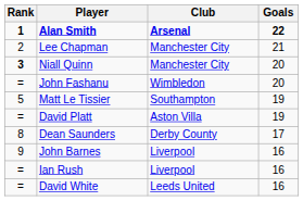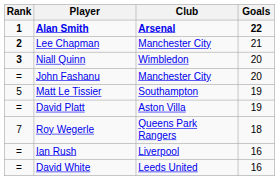 <table class="wikitable" style="text-align: left;">
 <tr>
 <th width=20>Rank</th>
 <th width=155>Player</th>
 <th width=155>Club</th>
 <th width=50>Goals</th>
 </tr>
 <tr>
 <td align=center><strong>1</strong></td>
 <td> <strong> <a href='#'>Alan Smith</a> </strong></td>
 <td><strong> <a href='#'>Arsenal</a> </strong></td>
 <td align=center><strong>22</strong></td>
 </tr>
 <tr>
-<td align=center>2</td>
+<td align=center><strong>2</strong></td>
 <td> <a href='#'>Lee Chapman</a></td>
 <td><a href='#'>Manchester City</a></td>
 <td align=center>21</td>
 </tr>
 <tr>
 <td align=center><strong>3</strong></td>
 <td> <a href='#'>Niall Quinn</a></td>
-<td><a href='#'>Manchester City</a></td>
+<td><a href='#'>Wimbledon</a></td>
 <td align=center>20</td>
 </tr>
 <tr>
 <td align=center>=</td>
 <td> <a href='#'>John Fashanu</a></td>
-<td><a href='#'>Wimbledon</a></td>
+<td><a href='#'>Manchester City</a></td>
 <td align=center>20</td>
 </tr>
 <tr>
 <td align=center>5</td>
 <td> <a href='#'>Matt Le Tissier</a></td>
 <td><a href='#'>Southampton</a></td>
 <td align=center>19</td>
 </tr>
 <tr>
 <td align=center>=</td>
 <td> <a href='#'>David Platt</a></td>
 <td><a href='#'>Aston Villa</a></td>
 <td align=center>19</td>
 </tr>
 <tr>
-<td align=center>8</td>
-<td> <a href='#'>Dean Saunders</a></td>
-<td><a href='#'>Derby County</a></td>
-<td align=center>17</td>
-</tr>
-<tr>
-<td align=center>9</td>
-<td> <a href='#'>John Barnes</a></td>
-<td><a href='#'>Liverpool</a></td>
-<td align=center>16</td>
+<td align=center>7</td>
+<td> <a href='#'>Roy Wegerle</a></td>
+<td><a href='#'>Queens Park Rangers</a></td>
+<td align=center>18</td>
 </tr>
 <tr>
 <td align=center>=</td>
 <td> <a href='#'>Ian Rush</a></td>
 <td><a href='#'>Liverpool</a></td>
 <td align=center>16</td>
 </tr>
 <tr>
 <td align=center>=</td>
 <td> <a href='#'>David White</a></td>
 <td><a href='#'>Leeds United</a></td>
 <td align=center>16</td>
 </tr>
 </table>
